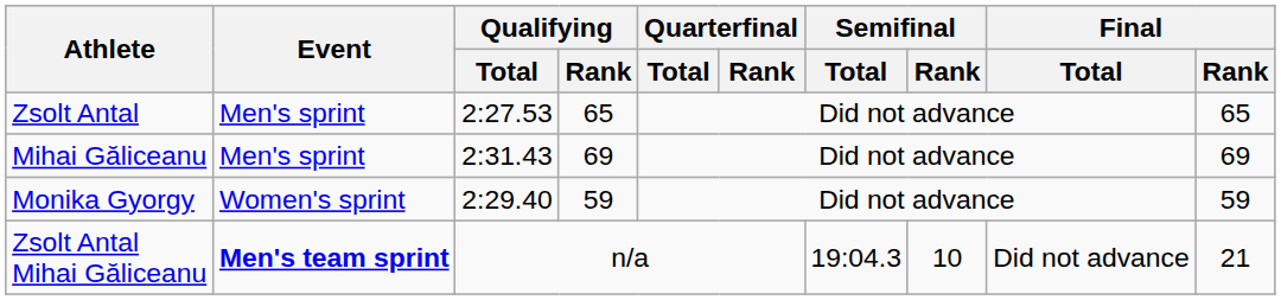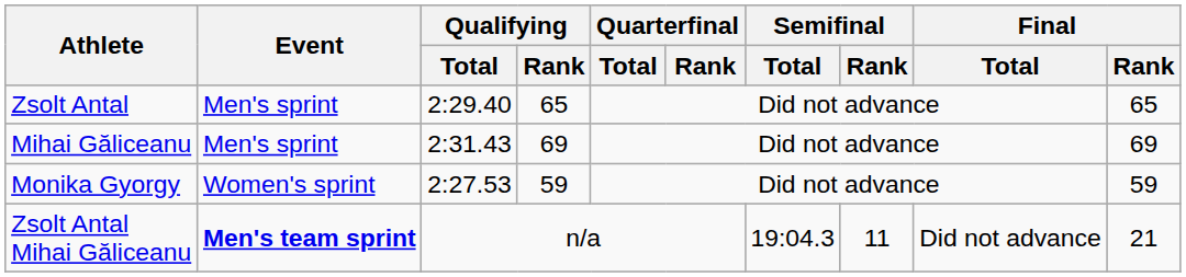 <table class="wikitable" style="font-size:90%">
 <tr>
 <th rowspan="2">Athlete</th>
 <th rowspan="2">Event</th>
 <th colspan="2">Qualifying</th>
 <th colspan="2">Quarterfinal</th>
 <th colspan="2">Semifinal</th>
 <th colspan="2">Final</th>
 </tr>
 <tr>
 <th>Total</th>
 <th>Rank</th>
 <th>Total</th>
 <th>Rank</th>
 <th>Total</th>
 <th>Rank</th>
 <th>Total</th>
 <th>Rank</th>
 </tr>
 <tr>
 <td><a href='#'>Zsolt Antal</a></td>
 <td><a href='#'>Men's sprint</a></td>
-<td align="center">2:27.53</td>
+<td align="center">2:29.40</td>
 <td align="center">65</td>
 <td colspan=5 align="center">Did not advance</td>
 <td align="center">65</td>
 </tr>
 <tr>
 <td><a href='#'>Mihai Găliceanu</a></td>
 <td><a href='#'>Men's sprint</a></td>
 <td align="center">2:31.43</td>
 <td align="center">69</td>
 <td colspan=5 align="center">Did not advance</td>
 <td align="center">69</td>
 </tr>
 <tr>
 <td><a href='#'>Monika Gyorgy</a></td>
 <td><a href='#'>Women's sprint</a></td>
-<td align="center">2:29.40</td>
+<td align="center">2:27.53</td>
 <td align="center">59</td>
 <td colspan=5 align="center">Did not advance</td>
 <td align="center">59</td>
 </tr>
 <tr>
 <td><a href='#'>Zsolt Antal</a><br><a href='#'>Mihai Găliceanu</a></td>
 <td><strong><a href='#'>Men's team sprint</a></strong></td>
 <td colspan=4 align="center">n/a</td>
 <td align="center">19:04.3</td>
-<td align="center">10</td>
+<td align="center">11</td>
 <td align="center">Did not advance</td>
 <td align="center">21</td>
 </tr>
 </table>
